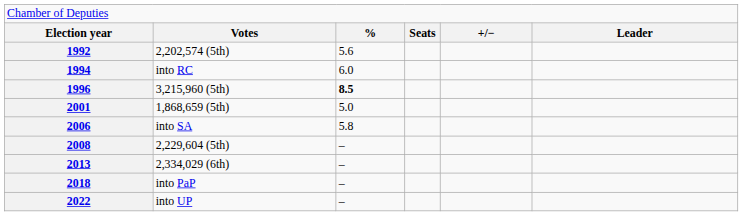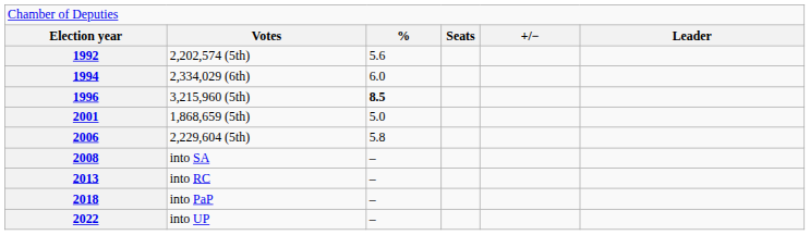 <table class=wikitable style="width:50%; border:1px #AAAAFF solid">
 <tr>
 <td colspan=7><a href='#'>Chamber of Deputies</a></td>
 </tr>
 <tr>
 <th width=13%>Election year</th>
 <th width=16%>Votes</th>
 <th width=6%>%</th>
 <th width=1%>Seats</th>
 <th width=8%>+/−</th>
 <th width=18%>Leader</th>
 </tr>
 <tr>
 <th><a href='#'>1992</a></th>
 <td>2,202,574 (5th)</td>
 <td>5.6</td>
 <td></td>
 <td></td>
 <td></td>
 </tr>
 <tr>
 <th><a href='#'>1994</a></th>
-<td>into <a href='#'>RC</a></td>
+<td>2,334,029 (6th)</td>
 <td>6.0</td>
 <td></td>
 <td></td>
 <td></td>
 </tr>
 <tr>
 <th><a href='#'>1996</a></th>
 <td>3,215,960 (5th)</td>
 <td><strong>8.5</strong></td>
 <td></td>
 <td></td>
 <td></td>
 </tr>
 <tr>
 <th><a href='#'>2001</a></th>
 <td>1,868,659 (5th)</td>
 <td>5.0</td>
 <td></td>
 <td></td>
 <td></td>
 </tr>
 <tr>
 <th><a href='#'>2006</a></th>
-<td>into <a href='#'>SA</a></td>
+<td>2,229,604 (5th)</td>
 <td>5.8</td>
 <td></td>
 <td></td>
 <td></td>
 </tr>
 <tr>
 <th><a href='#'>2008</a></th>
-<td>2,229,604 (5th)</td>
+<td>into <a href='#'>SA</a></td>
 <td>–</td>
 <td></td>
 <td></td>
 <td></td>
 </tr>
 <tr>
 <th><a href='#'>2013</a></th>
-<td>2,334,029 (6th)</td>
+<td>into <a href='#'>RC</a></td>
 <td>–</td>
 <td></td>
 <td></td>
 <td></td>
 </tr>
 <tr>
 <th><a href='#'>2018</a></th>
 <td>into <a href='#'>PaP</a></td>
 <td>–</td>
 <td></td>
 <td></td>
 <td></td>
 </tr>
 <tr>
 <th><a href='#'>2022</a></th>
 <td>into <a href='#'>UP</a></td>
 <td>–</td>
 <td></td>
 <td></td>
 <td></td>
 </tr>
 </table>
